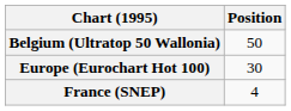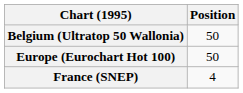 <table class="wikitable sortable plainrowheaders">
 <tr>
 <th>Chart (1995)</th>
 <th>Position</th>
 </tr>
 <tr>
 <th scope="row">Belgium (Ultratop 50 Wallonia)</th>
 <td align="center">50</td>
 </tr>
 <tr>
 <th scope="row">Europe (Eurochart Hot 100)</th>
-<td align="center">30</td>
+<td align="center">50</td>
 </tr>
 <tr>
 <th scope="row">France (SNEP)</th>
 <td align="center">4</td>
 </tr>
 </table>
